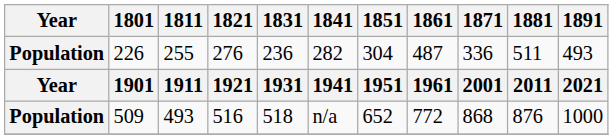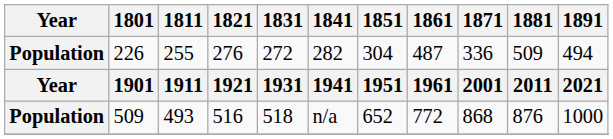 <table border="1" class="wikitable" align="center">
 <tr>
 <th>Year</th>
 <th>1801</th>
 <th>1811</th>
 <th>1821</th>
 <th>1831</th>
 <th>1841</th>
 <th>1851</th>
 <th>1861</th>
 <th>1871</th>
 <th>1881</th>
 <th>1891</th>
 </tr>
 <tr>
 <th>Population</th>
 <td>226</td>
 <td>255</td>
 <td>276</td>
-<td>236</td>
+<td>272</td>
 <td>282</td>
 <td>304</td>
 <td>487</td>
 <td>336</td>
-<td>511</td>
-<td>493</td>
+<td>509</td>
+<td>494</td>
 </tr>
 <tr>
 <th>Year</th>
 <th>1901</th>
 <th>1911</th>
 <th>1921</th>
 <th>1931</th>
 <th>1941</th>
 <th>1951</th>
 <th>1961</th>
 <th>2001</th>
 <th>2011</th>
 <th>2021</th>
 </tr>
 <tr>
 <th>Population</th>
 <td>509</td>
 <td>493</td>
 <td>516</td>
 <td>518</td>
 <td>n/a</td>
 <td>652</td>
 <td>772</td>
 <td>868</td>
 <td>876</td>
 <td>1000</td>
 </tr>
 <tr>
 </tr>
 </table>
